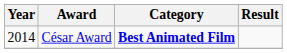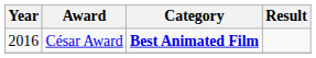 <table class="wikitable">
 <tr>
 <th>Year</th>
 <th>Award</th>
 <th>Category</th>
 <th>Result</th>
 </tr>
 <tr>
-<td>2014</td>
+<td>2016</td>
 <td><a href='#'>César Award</a></td>
 <td><strong><a href='#'>Best Animated Film</a></strong></td>
 <td></td>
 </tr>
 <tr>
 </tr>
 </table>
